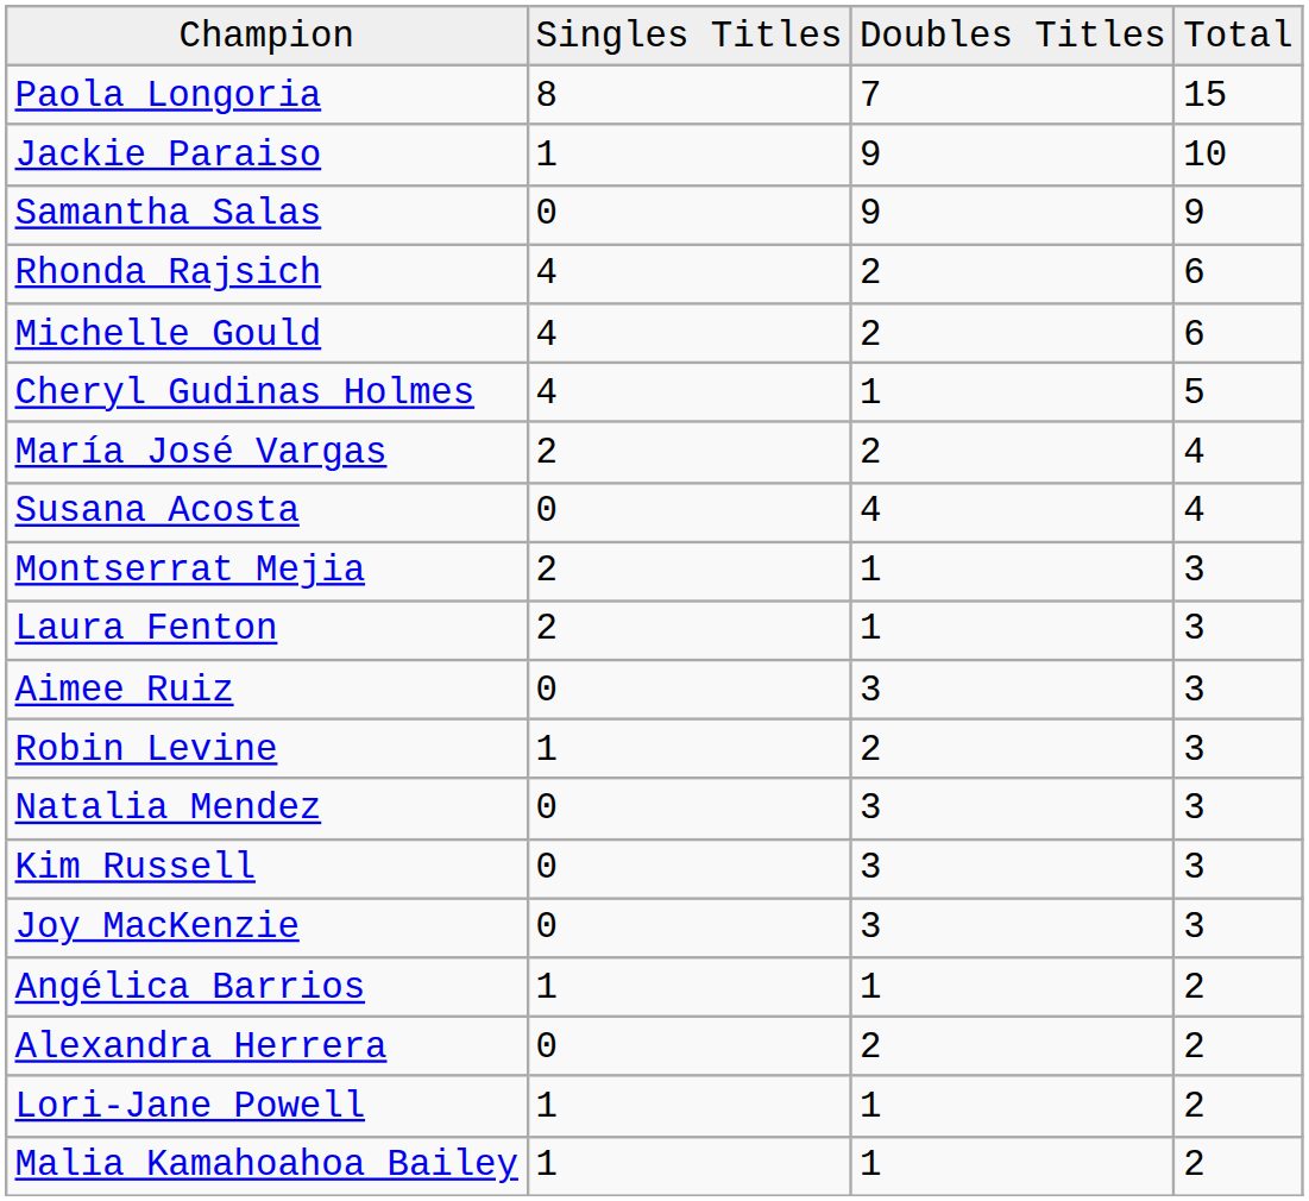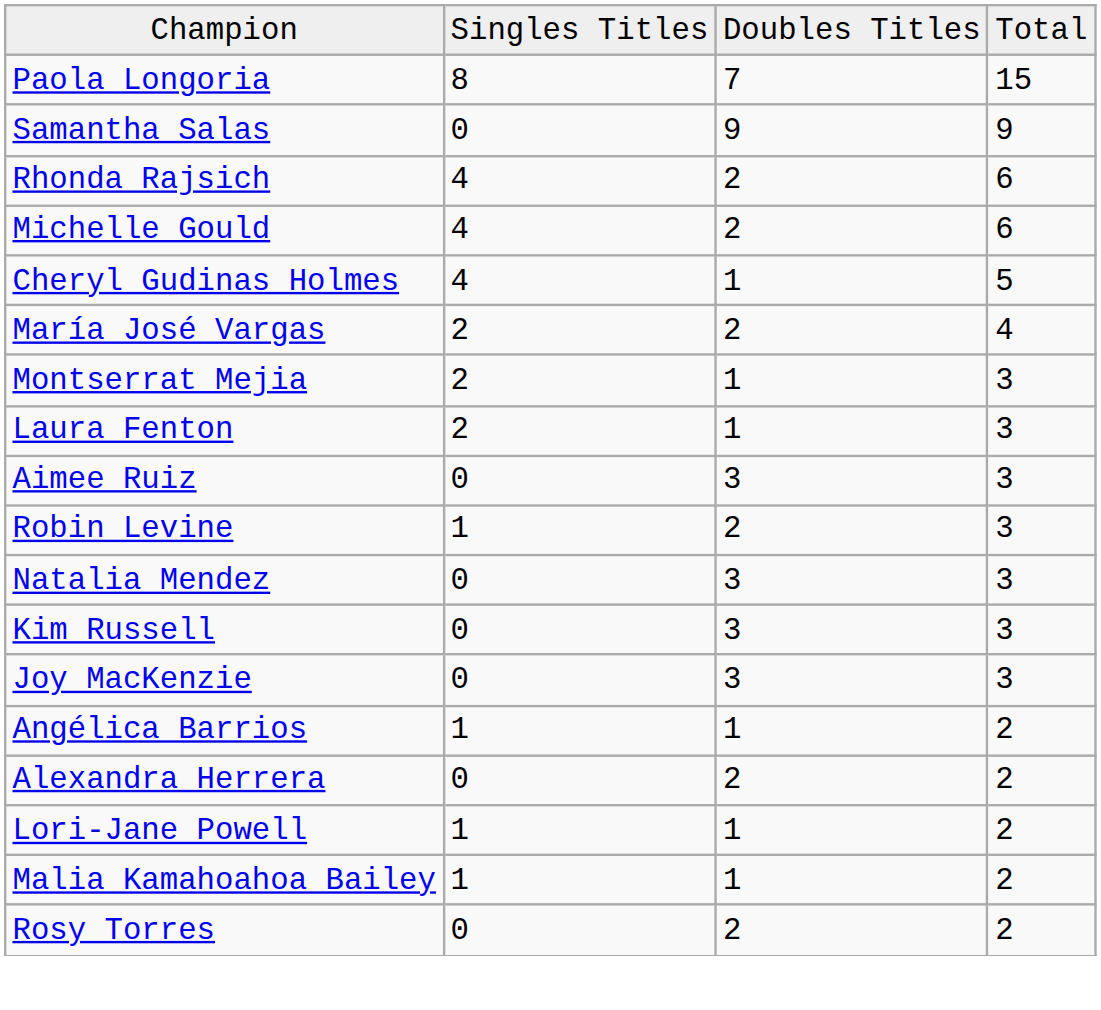 <table class="wikitable sortable">
 <tr bgcolor="#efefef" align="center">
 <td>Champion</td>
 <td>Singles Titles</td>
 <td>Doubles Titles</td>
 <td>Total</td>
 </tr>
 <tr>
 <td> <a href='#'>Paola Longoria</a></td>
 <td>8</td>
 <td>7</td>
 <td>15</td>
-</tr>
-<tr>
-<td> <a href='#'>Jackie Paraiso</a></td>
-<td>1</td>
-<td>9</td>
-<td>10</td>
 </tr>
 <tr>
 <td> <a href='#'>Samantha Salas</a></td>
 <td>0</td>
 <td>9</td>
 <td>9</td>
 </tr>
 <tr>
 <td> <a href='#'>Rhonda Rajsich</a></td>
 <td>4</td>
 <td>2</td>
 <td>6</td>
 </tr>
 <tr>
 <td> <a href='#'>Michelle Gould</a></td>
 <td>4</td>
 <td>2</td>
 <td>6</td>
 </tr>
 <tr>
 <td> <a href='#'>Cheryl Gudinas Holmes</a></td>
 <td>4</td>
 <td>1</td>
 <td>5</td>
 </tr>
 <tr>
 <td> <a href='#'>María José Vargas</a></td>
 <td>2</td>
 <td>2</td>
-<td>4</td>
-</tr>
-<tr>
-<td> <a href='#'>Susana Acosta</a></td>
-<td>0</td>
-<td>4</td>
 <td>4</td>
 </tr>
 <tr>
 <td> <a href='#'>Montserrat Mejia</a></td>
 <td>2</td>
 <td>1</td>
 <td>3</td>
 </tr>
 <tr>
 <td> <a href='#'>Laura Fenton</a></td>
 <td>2</td>
 <td>1</td>
 <td>3</td>
 </tr>
 <tr>
 <td> <a href='#'>Aimee Ruiz</a></td>
 <td>0</td>
 <td>3</td>
 <td>3</td>
 </tr>
 <tr>
 <td> <a href='#'>Robin Levine</a></td>
 <td>1</td>
 <td>2</td>
 <td>3</td>
 </tr>
 <tr>
 <td> <a href='#'>Natalia Mendez</a></td>
 <td>0</td>
 <td>3</td>
 <td>3</td>
 </tr>
 <tr>
 <td> <a href='#'>Kim Russell</a></td>
 <td>0</td>
 <td>3</td>
 <td>3</td>
 </tr>
 <tr>
 <td> <a href='#'>Joy MacKenzie</a></td>
 <td>0</td>
 <td>3</td>
 <td>3</td>
 </tr>
 <tr>
 <td> <a href='#'>Angélica Barrios</a></td>
 <td>1</td>
 <td>1</td>
 <td>2</td>
 </tr>
 <tr>
 <td> <a href='#'>Alexandra Herrera</a></td>
 <td>0</td>
 <td>2</td>
 <td>2</td>
 </tr>
 <tr>
 <td> <a href='#'>Lori-Jane Powell</a></td>
 <td>1</td>
 <td>1</td>
 <td>2</td>
 </tr>
 <tr>
 <td> <a href='#'>Malia Kamahoahoa Bailey</a></td>
 <td>1</td>
 <td>1</td>
 <td>2</td>
 </tr>
 <tr>
+<td> <a href='#'>Rosy Torres</a></td>
+<td>0</td>
+<td>2</td>
+<td>2</td>
+</tr>
+<tr>
 </tr>
 </table>
